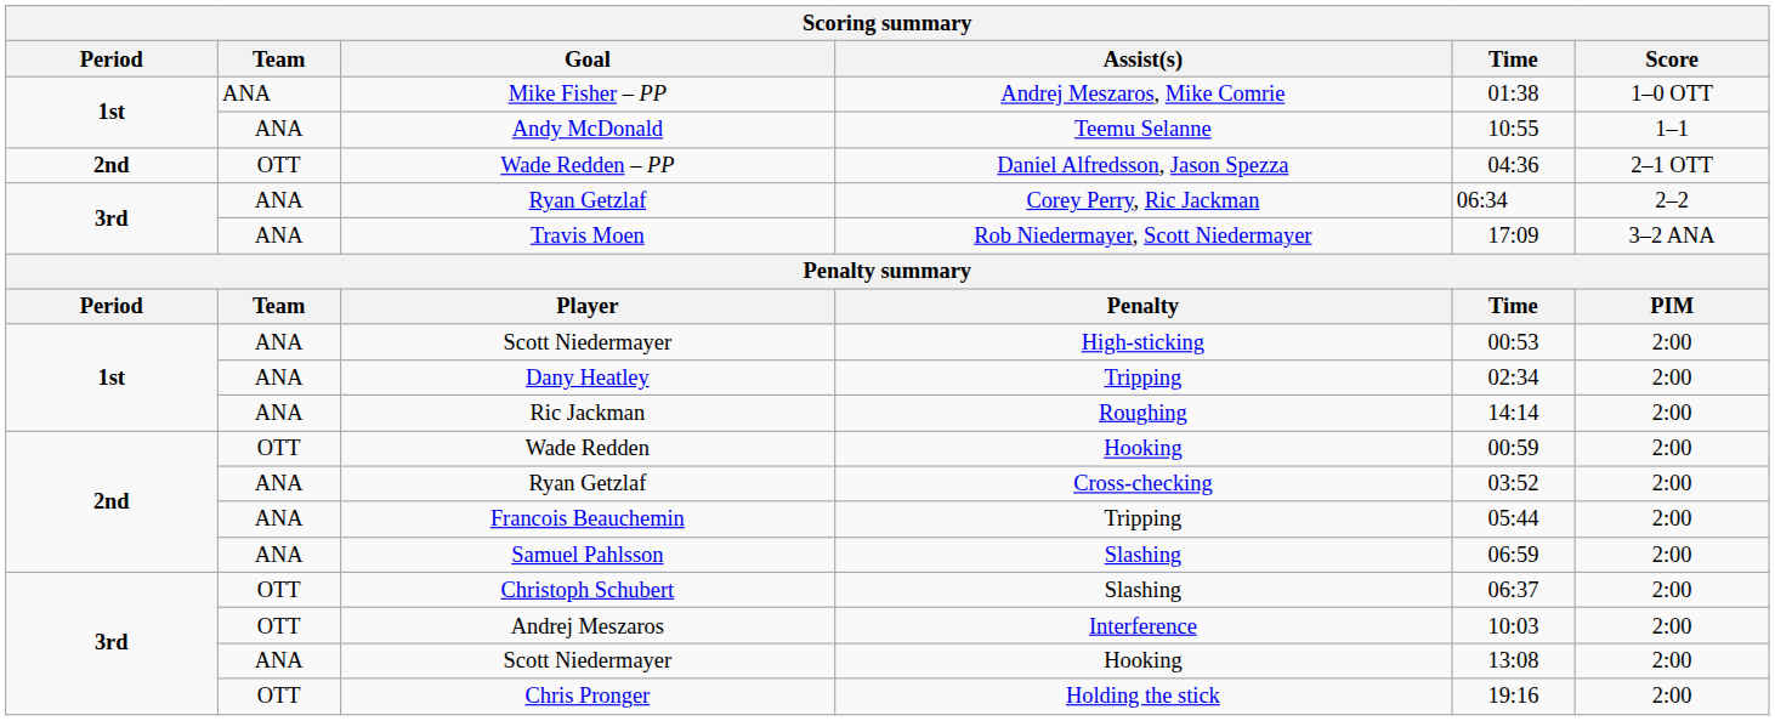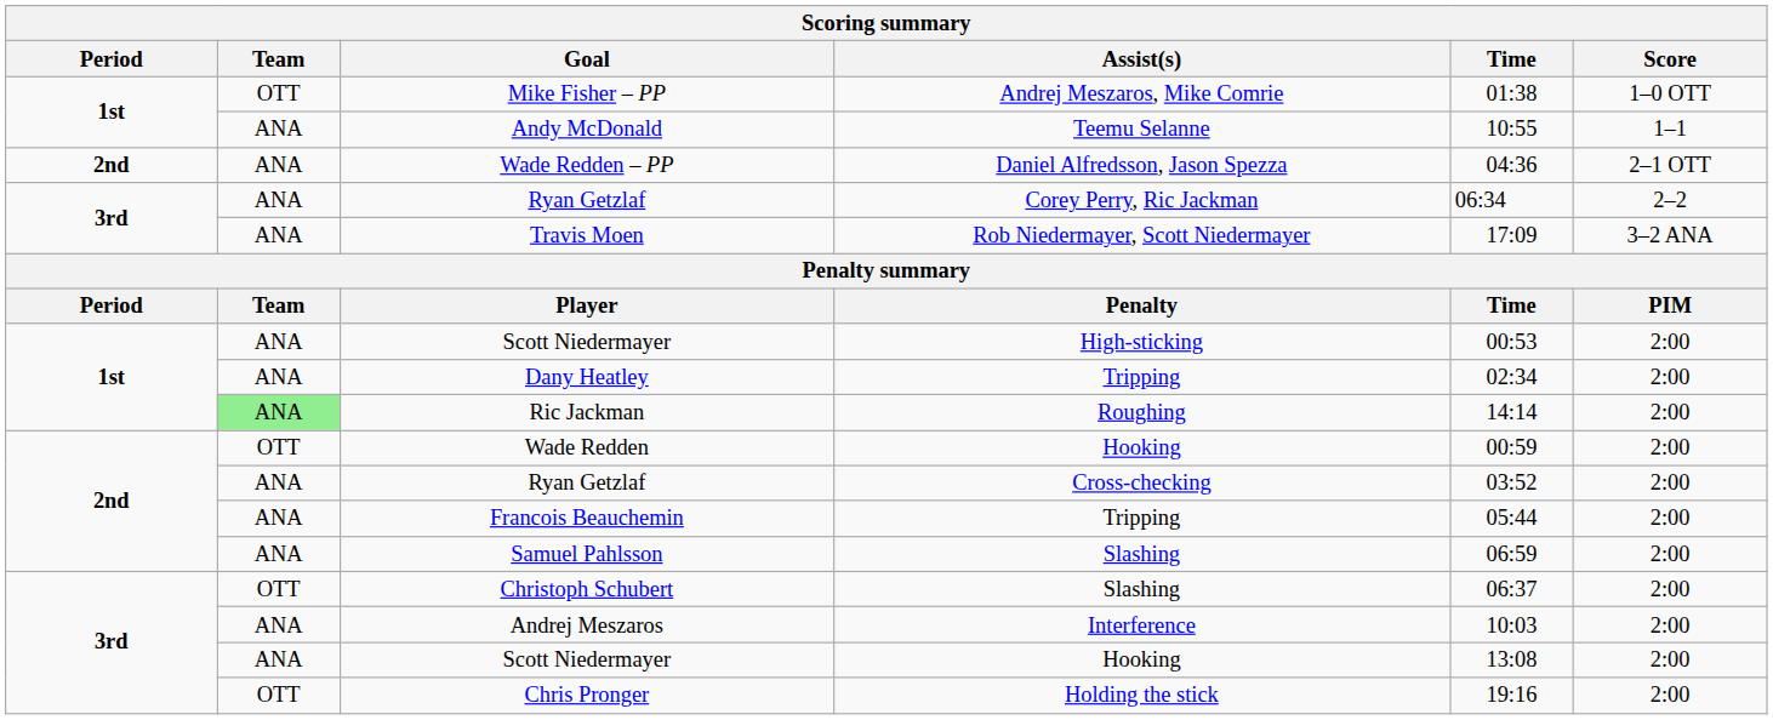 <table style="width:100%;" class="wikitable">
 <tr>
 <th colspan="6">Scoring summary</th>
 </tr>
 <tr>
 <th style="width:12%;">Period</th>
 <th style="width:7%;">Team</th>
 <th style="width:28%;">Goal</th>
 <th style="width:35%;">Assist(s)</th>
 <th style="width:7%;">Time</th>
 <th style="width:11%;">Score</th>
 </tr>
 <tr>
 <td style="text-align:center;" rowspan="2"><strong>1st</strong></td>
-<td>ANA</td>
+<td style="text-align:center;">OTT</td>
 <td style="text-align:center;"><a href='#'>Mike Fisher</a> – <em>PP</em></td>
 <td style="text-align:center;"><a href='#'>Andrej Meszaros</a>, <a href='#'>Mike Comrie</a></td>
 <td style="text-align:center;">01:38</td>
 <td style="text-align:center;">1–0 OTT</td>
 </tr>
 <tr>
 <td style="text-align:center;">ANA</td>
 <td style="text-align:center;"><a href='#'>Andy McDonald</a></td>
 <td style="text-align:center;"><a href='#'>Teemu Selanne</a></td>
 <td style="text-align:center;">10:55</td>
 <td style="text-align:center;">1–1</td>
 </tr>
 <tr>
 <td style="text-align:center;" rowspan="1"><strong>2nd</strong></td>
-<td style="text-align:center;">OTT</td>
+<td style="text-align:center;">ANA</td>
 <td style="text-align:center;"><a href='#'>Wade Redden</a> – <em>PP</em></td>
 <td style="text-align:center;"><a href='#'>Daniel Alfredsson</a>, <a href='#'>Jason Spezza</a></td>
 <td style="text-align:center;">04:36</td>
 <td style="text-align:center;">2–1 OTT</td>
 </tr>
 <tr>
 <td style="text-align:center;" rowspan="2"><strong>3rd</strong></td>
 <td style="text-align:center;">ANA</td>
 <td style="text-align:center;"><a href='#'>Ryan Getzlaf</a></td>
 <td style="text-align:center;"><a href='#'>Corey Perry</a>, <a href='#'>Ric Jackman</a></td>
 <td>06:34</td>
 <td style="text-align:center;">2–2</td>
 </tr>
 <tr>
 <td style="text-align:center;">ANA</td>
 <td style="text-align:center;"><a href='#'>Travis Moen</a></td>
 <td style="text-align:center;"><a href='#'>Rob Niedermayer</a>, <a href='#'>Scott Niedermayer</a></td>
 <td style="text-align:center;">17:09</td>
 <td style="text-align:center;">3–2 ANA</td>
 </tr>
 <tr>
 <th colspan="6">Penalty summary</th>
 </tr>
 <tr>
 <th style="width:12%;">Period</th>
 <th style="width:7%;">Team</th>
 <th style="width:28%;">Player</th>
 <th style="width:35%;">Penalty</th>
 <th style="width:7%;">Time</th>
 <th style="width:11%;">PIM</th>
 </tr>
 <tr style="text-align:center;">
 <td rowspan="3"><strong>1st</strong></td>
 <td>ANA</td>
 <td>Scott Niedermayer</td>
 <td><a href='#'>High-sticking</a></td>
 <td>00:53</td>
 <td>2:00</td>
 </tr>
 <tr style="text-align:center;">
 <td>ANA</td>
 <td><a href='#'>Dany Heatley</a></td>
 <td><a href='#'>Tripping</a></td>
 <td>02:34</td>
 <td>2:00</td>
 </tr>
 <tr style="text-align:center;">
-<td>ANA</td>
+<td style="background: lightgreen;">ANA</td>
 <td>Ric Jackman</td>
 <td><a href='#'>Roughing</a></td>
 <td>14:14</td>
 <td>2:00</td>
 </tr>
 <tr style="text-align:center;">
 <td rowspan="4"><strong>2nd</strong></td>
 <td>OTT</td>
 <td>Wade Redden</td>
 <td><a href='#'>Hooking</a></td>
 <td>00:59</td>
 <td>2:00</td>
 </tr>
 <tr style="text-align:center;">
 <td>ANA</td>
 <td>Ryan Getzlaf</td>
 <td><a href='#'>Cross-checking</a></td>
 <td>03:52</td>
 <td>2:00</td>
 </tr>
 <tr style="text-align:center;">
 <td>ANA</td>
 <td><a href='#'>Francois Beauchemin</a></td>
 <td>Tripping</td>
 <td style="text-align:center;">05:44</td>
 <td>2:00</td>
 </tr>
 <tr style="text-align:center;">
 <td>ANA</td>
 <td><a href='#'>Samuel Pahlsson</a></td>
 <td><a href='#'>Slashing</a></td>
 <td>06:59</td>
 <td>2:00</td>
 </tr>
 <tr style="text-align:center;">
 <td rowspan="4"><strong>3rd</strong></td>
 <td>OTT</td>
 <td><a href='#'>Christoph Schubert</a></td>
 <td>Slashing</td>
 <td>06:37</td>
 <td>2:00</td>
 </tr>
 <tr style="text-align:center;">
-<td>OTT</td>
+<td style="text-align:center;">ANA</td>
 <td>Andrej Meszaros</td>
 <td><a href='#'>Interference</a></td>
 <td>10:03</td>
 <td>2:00</td>
 </tr>
 <tr style="text-align:center;">
 <td>ANA</td>
 <td>Scott Niedermayer</td>
 <td>Hooking</td>
 <td>13:08</td>
 <td>2:00</td>
 </tr>
 <tr style="text-align:center;">
 <td>OTT</td>
 <td><a href='#'>Chris Pronger</a></td>
 <td><a href='#'>Holding the stick</a></td>
 <td>19:16</td>
 <td>2:00</td>
 </tr>
 </table>
